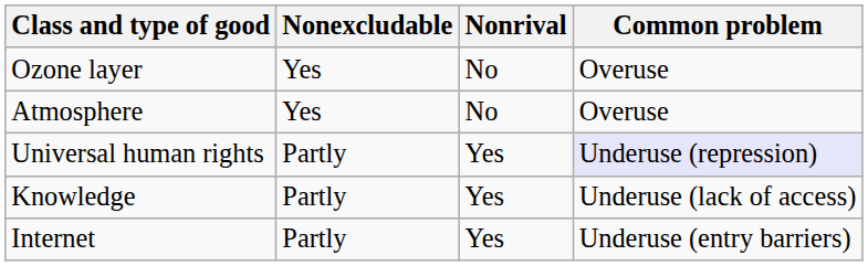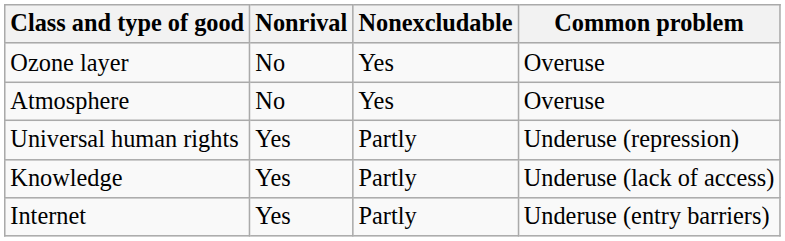 <table class="wikitable">
 <tr>
 <th>Class and type of good</th>
+<th>Nonrival</th>
 <th>Nonexcludable</th>
-<th>Nonrival</th>
 <th>Common problem</th>
 </tr>
 <tr>
 <td>Ozone layer</td>
+<td>No</td>
 <td>Yes</td>
-<td>No</td>
 <td>Overuse</td>
 </tr>
 <tr>
 <td>Atmosphere</td>
+<td>No</td>
 <td>Yes</td>
-<td>No</td>
 <td>Overuse</td>
 </tr>
 <tr>
 <td>Universal human rights</td>
+<td>Yes</td>
 <td>Partly</td>
-<td>Yes</td>
-<td style="background: lavender;">Underuse (repression)</td>
+<td>Underuse (repression)</td>
 </tr>
 <tr>
 <td>Knowledge</td>
+<td>Yes</td>
 <td>Partly</td>
-<td>Yes</td>
 <td>Underuse (lack of access)</td>
 </tr>
 <tr>
 <td>Internet</td>
+<td>Yes</td>
 <td>Partly</td>
-<td>Yes</td>
 <td>Underuse (entry barriers)</td>
 </tr>
 </table>
